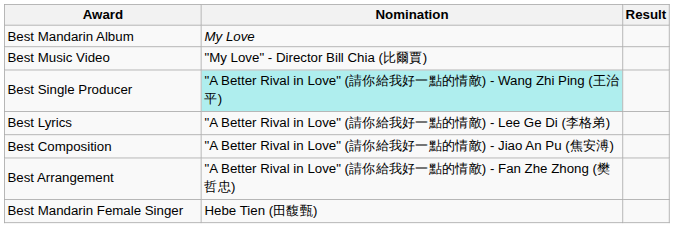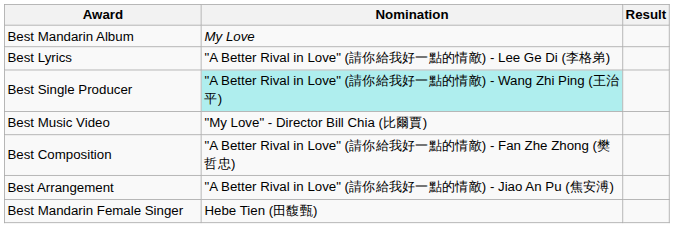 <table class="wikitable">
 <tr>
 <th width="230">Award</th>
 <th width="500">Nomination</th>
 <th>Result</th>
 </tr>
 <tr>
 <td>Best Mandarin Album</td>
 <td><em>My Love</em></td>
 <td></td>
 </tr>
 <tr>
-<td>Best Music Video</td>
-<td>"My Love" - Director Bill Chia (比爾賈)</td>
+<td>Best Lyrics</td>
+<td>"A Better Rival in Love" (請你給我好一點的情敵) - Lee Ge Di (李格弟)</td>
 <td></td>
 </tr>
 <tr>
 <td>Best Single Producer</td>
 <td style="background: paleturquoise;">"A Better Rival in Love" (請你給我好一點的情敵) - Wang Zhi Ping (王治平)</td>
 <td></td>
 </tr>
 <tr>
-<td>Best Lyrics</td>
-<td>"A Better Rival in Love" (請你給我好一點的情敵) - Lee Ge Di (李格弟)</td>
+<td>Best Music Video</td>
+<td>"My Love" - Director Bill Chia (比爾賈)</td>
 <td></td>
 </tr>
 <tr>
 <td>Best Composition</td>
-<td>"A Better Rival in Love" (請你給我好一點的情敵) - Jiao An Pu (焦安溥)</td>
+<td>"A Better Rival in Love" (請你給我好一點的情敵) - Fan Zhe Zhong (樊哲忠)</td>
 <td></td>
 </tr>
 <tr>
 <td>Best Arrangement</td>
-<td>"A Better Rival in Love" (請你給我好一點的情敵) - Fan Zhe Zhong (樊哲忠)</td>
+<td>"A Better Rival in Love" (請你給我好一點的情敵) - Jiao An Pu (焦安溥)</td>
 <td></td>
 </tr>
 <tr>
 <td>Best Mandarin Female Singer</td>
 <td>Hebe Tien (田馥甄)</td>
 <td></td>
 </tr>
 </table>
